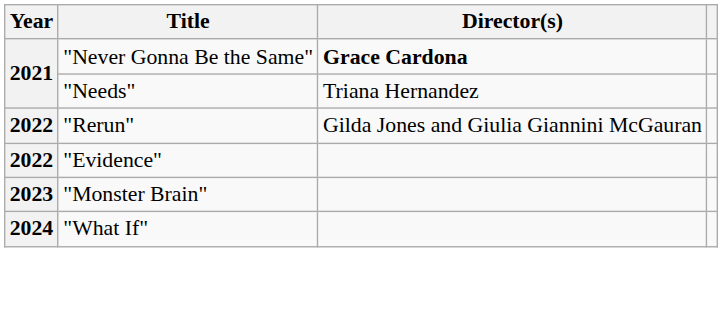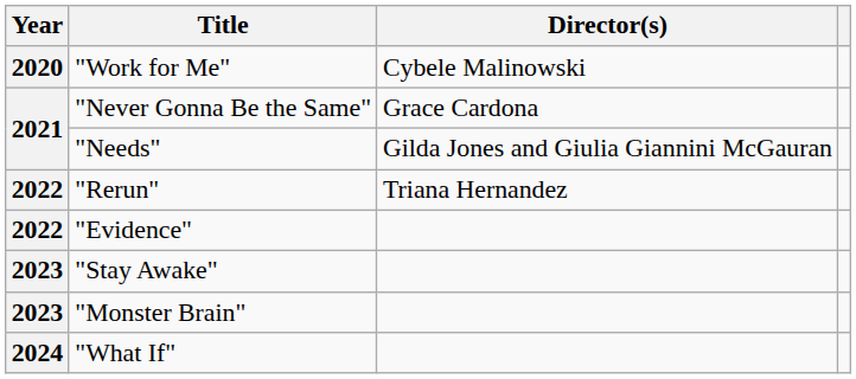 <table class="wikitable plainrowheaders">
 <tr>
 <th scope="col">Year</th>
 <th scope="col">Title</th>
 <th scope="col">Director(s)</th>
 <th scope="col"></th>
 </tr>
 <tr>
+<th scope="row">2020</th>
+<td>"Work for Me"</td>
+<td>Cybele Malinowski</td>
+<td></td>
+</tr>
+<tr>
 <th scope="row" rowspan="2">2021</th>
 <td>"Never Gonna Be the Same"</td>
-<td><strong>Grace Cardona</strong></td>
+<td>Grace Cardona</td>
 <td></td>
 </tr>
 <tr>
 <td>"Needs"</td>
+<td>Gilda Jones and Giulia Giannini McGauran</td>
+<td></td>
+</tr>
+<tr>
+<th scope="row">2022</th>
+<td>"Rerun"</td>
 <td>Triana Hernandez</td>
 <td></td>
 </tr>
 <tr>
 <th scope="row">2022</th>
-<td>"Rerun"</td>
-<td>Gilda Jones and Giulia Giannini McGauran</td>
+<td>"Evidence"</td>
+<td></td>
 <td></td>
 </tr>
 <tr>
-<th scope="row">2022</th>
-<td>"Evidence"</td>
+<th scope="row">2023</th>
+<td>"Stay Awake"</td>
 <td></td>
 <td></td>
 </tr>
 <tr>
 <th scope="row">2023</th>
 <td>"Monster Brain"</td>
 <td></td>
 <td></td>
 </tr>
 <tr>
 <th scope="row">2024</th>
 <td>"What If"</td>
 <td></td>
 <td></td>
 </tr>
 </table>
